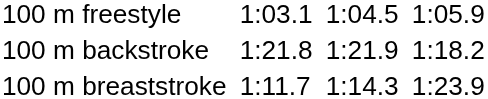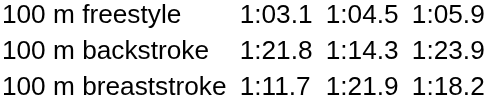 <table>
 <tr>
 <td>100 m freestyle</td>
 <td></td>
 <td>1:03.1</td>
 <td></td>
 <td>1:04.5</td>
 <td></td>
 <td>1:05.9</td>
 </tr>
 <tr>
 <td>100 m backstroke</td>
 <td></td>
 <td>1:21.8</td>
 <td></td>
-<td>1:21.9</td>
+<td>1:14.3</td>
 <td></td>
-<td>1:18.2</td>
+<td>1:23.9</td>
 </tr>
 <tr>
 <td>100 m breaststroke</td>
 <td></td>
 <td>1:11.7</td>
 <td></td>
-<td>1:14.3</td>
+<td>1:21.9</td>
 <td></td>
-<td>1:23.9</td>
+<td>1:18.2</td>
 </tr>
 </table>
